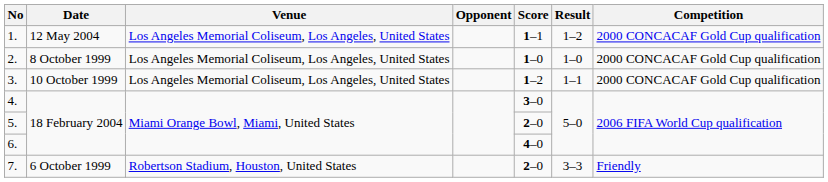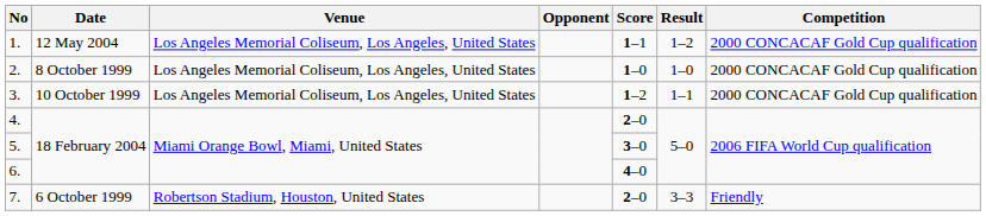 <table class="wikitable" style="font-size:85%;">
 <tr>
 <th>No</th>
 <th>Date</th>
 <th>Venue</th>
 <th>Opponent</th>
 <th>Score</th>
 <th>Result</th>
 <th>Competition</th>
 </tr>
 <tr>
 <td>1.</td>
 <td>12 May 2004</td>
 <td><a href='#'>Los Angeles Memorial Coliseum</a>, <a href='#'>Los Angeles</a>, <a href='#'>United States</a></td>
 <td></td>
 <td align=center><strong>1</strong>–1</td>
 <td align=center>1–2</td>
 <td><a href='#'>2000 CONCACAF Gold Cup qualification</a></td>
 </tr>
 <tr>
 <td>2.</td>
 <td>8 October 1999</td>
 <td>Los Angeles Memorial Coliseum, Los Angeles, United States</td>
 <td></td>
 <td align=center><strong>1</strong>–0</td>
 <td align=center>1–0</td>
 <td>2000 CONCACAF Gold Cup qualification</td>
 </tr>
 <tr>
 <td>3.</td>
 <td>10 October 1999</td>
 <td>Los Angeles Memorial Coliseum, Los Angeles, United States</td>
 <td></td>
 <td align=center><strong>1</strong>–2</td>
 <td align=center>1–1</td>
 <td>2000 CONCACAF Gold Cup qualification</td>
 </tr>
 <tr>
 <td>4.</td>
 <td rowspan="3">18 February 2004</td>
 <td rowspan="3"><a href='#'>Miami Orange Bowl</a>, <a href='#'>Miami</a>, United States</td>
 <td rowspan="3"></td>
-<td align=center><strong>3</strong>–0</td>
+<td align=center><strong>2</strong>–0</td>
 <td rowspan="3" style="text-align:center">5–0</td>
 <td rowspan="3"><a href='#'>2006 FIFA World Cup qualification</a></td>
 </tr>
 <tr>
 <td>5.</td>
-<td align=center><strong>2</strong>–0</td>
+<td align=center><strong>3</strong>–0</td>
 </tr>
 <tr>
 <td>6.</td>
 <td align=center><strong>4</strong>–0</td>
 </tr>
 <tr>
 <td>7.</td>
 <td>6 October 1999</td>
 <td><a href='#'>Robertson Stadium</a>, <a href='#'>Houston</a>, United States</td>
 <td></td>
 <td align=center><strong>2</strong>–0</td>
 <td align=center>3–3</td>
 <td><a href='#'>Friendly</a></td>
 </tr>
 </table>
